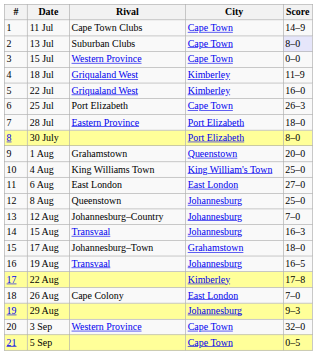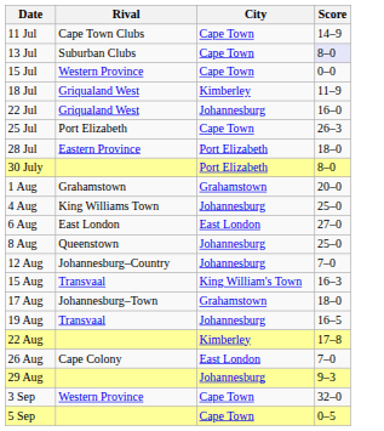 <table class="wikitable sortable">
 <tr>
-<th width=30px>#</th>
 <th width=60px>Date</th>
 <th width=180px>Rival</th>
 <th width=150px>City</th>
 <th width=40px>Score</th>
 </tr>
 <tr>
-<td>1</td>
 <td>11 Jul</td>
 <td>Cape Town Clubs</td>
 <td><a href='#'>Cape Town</a></td>
 <td>14–9</td>
 </tr>
 <tr>
-<td>2</td>
 <td>13 Jul</td>
 <td>Suburban Clubs</td>
 <td><a href='#'>Cape Town</a></td>
 <td style="background: lavender;">8–0</td>
 </tr>
 <tr>
-<td>3</td>
 <td>15 Jul</td>
 <td><a href='#'>Western Province</a></td>
 <td><a href='#'>Cape Town</a></td>
 <td>0–0</td>
 </tr>
 <tr>
-<td>4</td>
 <td>18 Jul</td>
 <td><a href='#'>Griqualand West</a></td>
 <td><a href='#'>Kimberley</a></td>
 <td>11–9</td>
 </tr>
 <tr>
-<td>5</td>
 <td>22 Jul</td>
 <td><a href='#'>Griqualand West</a></td>
-<td><a href='#'>Kimberley</a></td>
+<td><a href='#'>Johannesburg</a></td>
 <td>16–0</td>
 </tr>
 <tr>
-<td>6</td>
 <td>25 Jul</td>
 <td>Port Elizabeth</td>
 <td><a href='#'>Cape Town</a></td>
 <td>26–3</td>
 </tr>
 <tr>
-<td>7</td>
 <td>28 Jul</td>
 <td><a href='#'>Eastern Province</a></td>
 <td><a href='#'>Port Elizabeth</a></td>
 <td>18–0</td>
 </tr>
 <tr bgcolor=#ffff99>
-<td><a href='#'>8</a></td>
 <td>30 July</td>
 <td></td>
 <td><a href='#'>Port Elizabeth</a></td>
 <td>8–0</td>
 </tr>
 <tr>
-<td>9</td>
 <td>1 Aug</td>
 <td>Grahamstown</td>
-<td><a href='#'>Queenstown</a></td>
+<td><a href='#'>Grahamstown</a></td>
 <td>20–0</td>
 </tr>
 <tr>
-<td>10</td>
 <td>4 Aug</td>
 <td>King Williams Town</td>
-<td><a href='#'>King William's Town</a></td>
+<td><a href='#'>Johannesburg</a></td>
 <td>25–0</td>
 </tr>
 <tr>
-<td>11</td>
 <td>6 Aug</td>
 <td>East London</td>
 <td><a href='#'>East London</a></td>
 <td>27–0</td>
 </tr>
 <tr>
-<td>12</td>
 <td>8 Aug</td>
 <td>Queenstown</td>
 <td><a href='#'>Johannesburg</a></td>
 <td>25–0</td>
 </tr>
 <tr>
-<td>13</td>
 <td>12 Aug</td>
 <td>Johannesburg–Country</td>
 <td><a href='#'>Johannesburg</a></td>
 <td>7–0</td>
 </tr>
 <tr>
-<td>14</td>
 <td>15 Aug</td>
 <td><a href='#'>Transvaal</a></td>
-<td><a href='#'>Johannesburg</a></td>
+<td><a href='#'>King William's Town</a></td>
 <td>16–3</td>
 </tr>
 <tr>
-<td>15</td>
 <td>17 Aug</td>
 <td>Johannesburg–Town</td>
 <td><a href='#'>Grahamstown</a></td>
 <td>18–0</td>
 </tr>
 <tr>
-<td>16</td>
 <td>19 Aug</td>
 <td><a href='#'>Transvaal</a></td>
 <td><a href='#'>Johannesburg</a></td>
 <td>16–5</td>
 </tr>
 <tr bgcolor=#ffff99>
-<td><a href='#'>17</a></td>
 <td>22 Aug</td>
 <td></td>
 <td><a href='#'>Kimberley</a></td>
 <td>17–8</td>
 </tr>
 <tr>
-<td>18</td>
 <td>26 Aug</td>
 <td>Cape Colony</td>
 <td><a href='#'>East London</a></td>
 <td>7–0</td>
 </tr>
 <tr bgcolor=#ffff99>
-<td><a href='#'>19</a></td>
 <td>29 Aug</td>
 <td></td>
 <td><a href='#'>Johannesburg</a></td>
 <td>9–3</td>
 </tr>
 <tr>
-<td>20</td>
 <td>3 Sep</td>
 <td><a href='#'>Western Province</a></td>
 <td><a href='#'>Cape Town</a></td>
 <td>32–0</td>
 </tr>
 <tr bgcolor=#ffff99>
-<td><a href='#'>21</a></td>
 <td>5 Sep</td>
 <td></td>
 <td><a href='#'>Cape Town</a></td>
 <td>0–5</td>
 </tr>
 </table>
